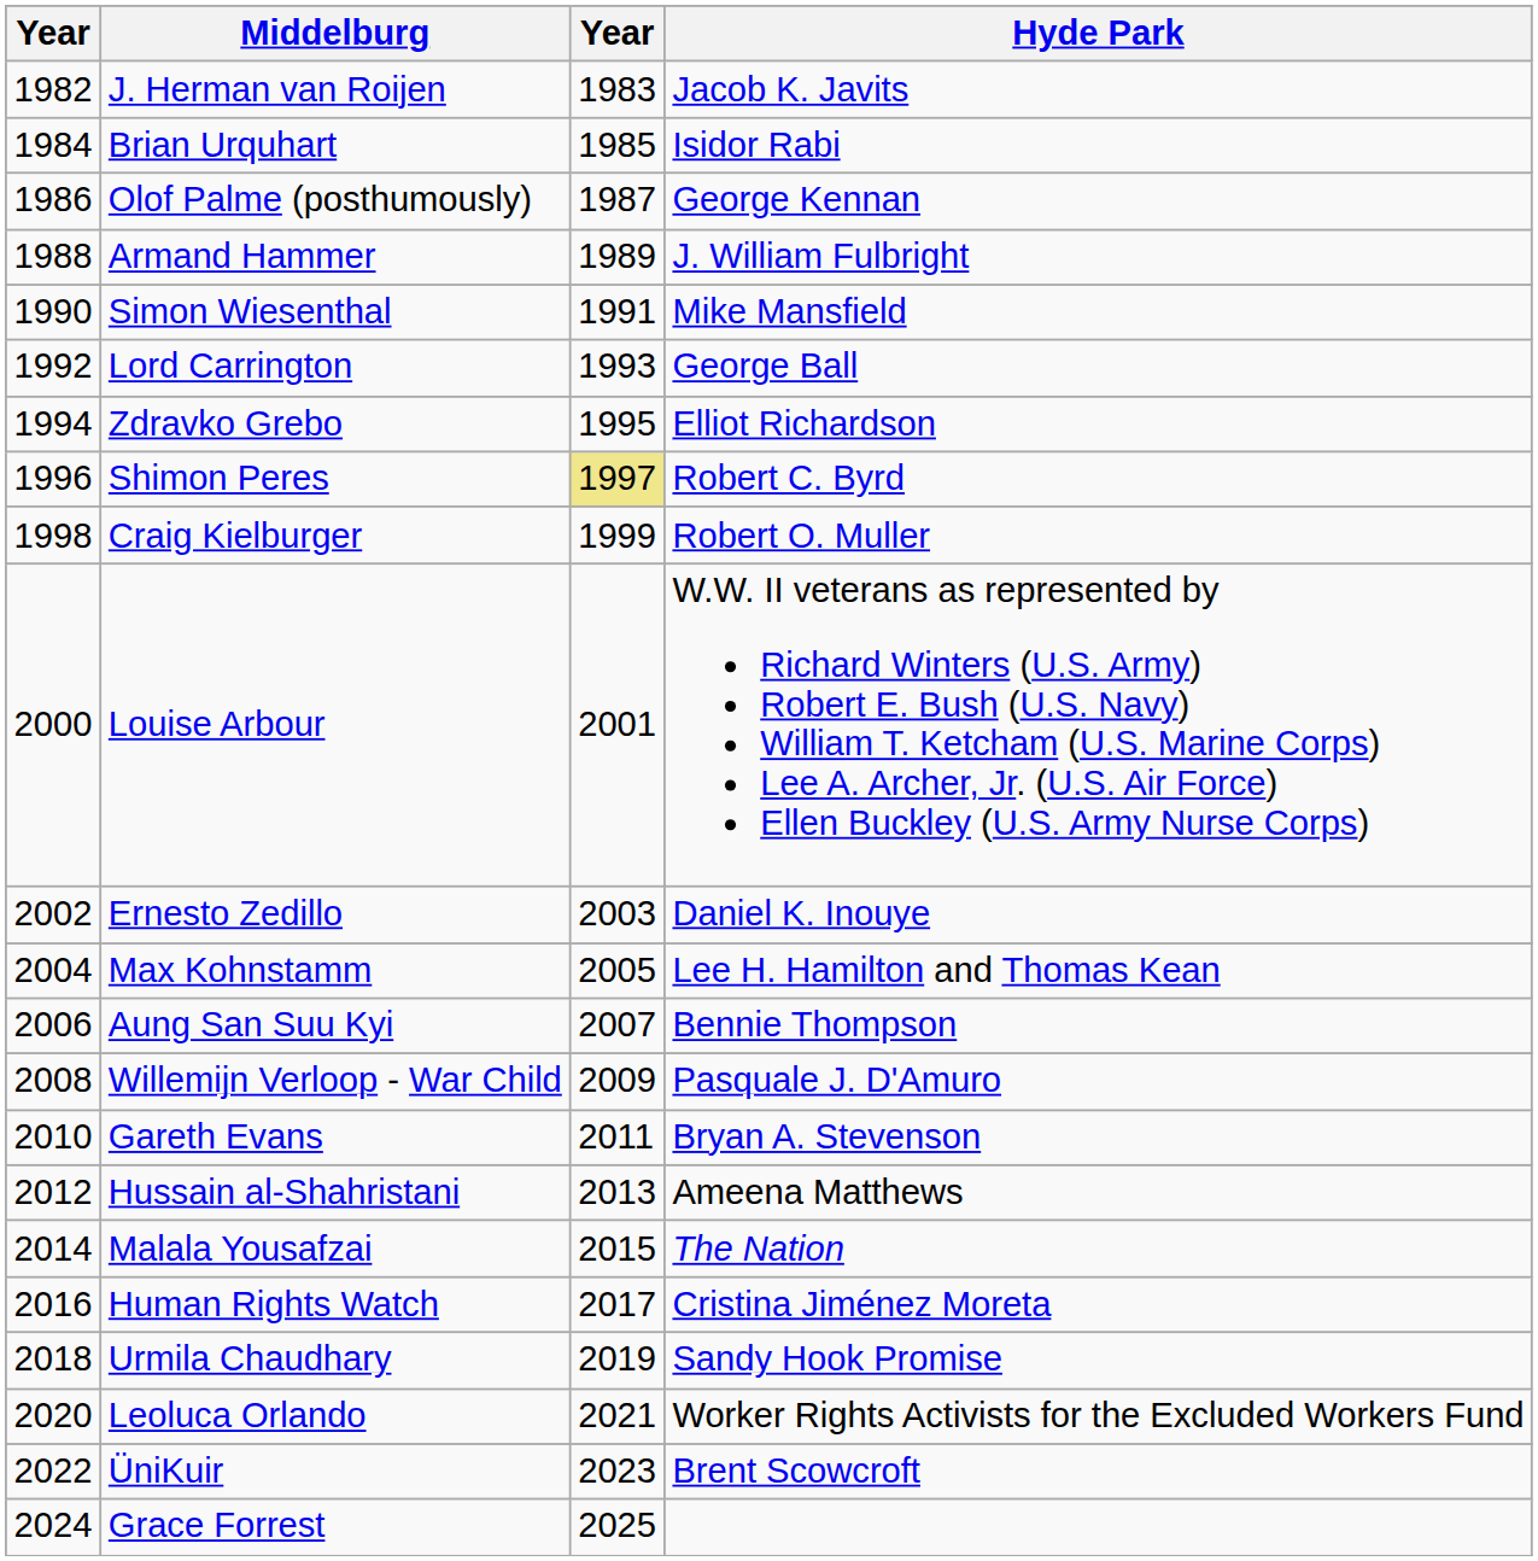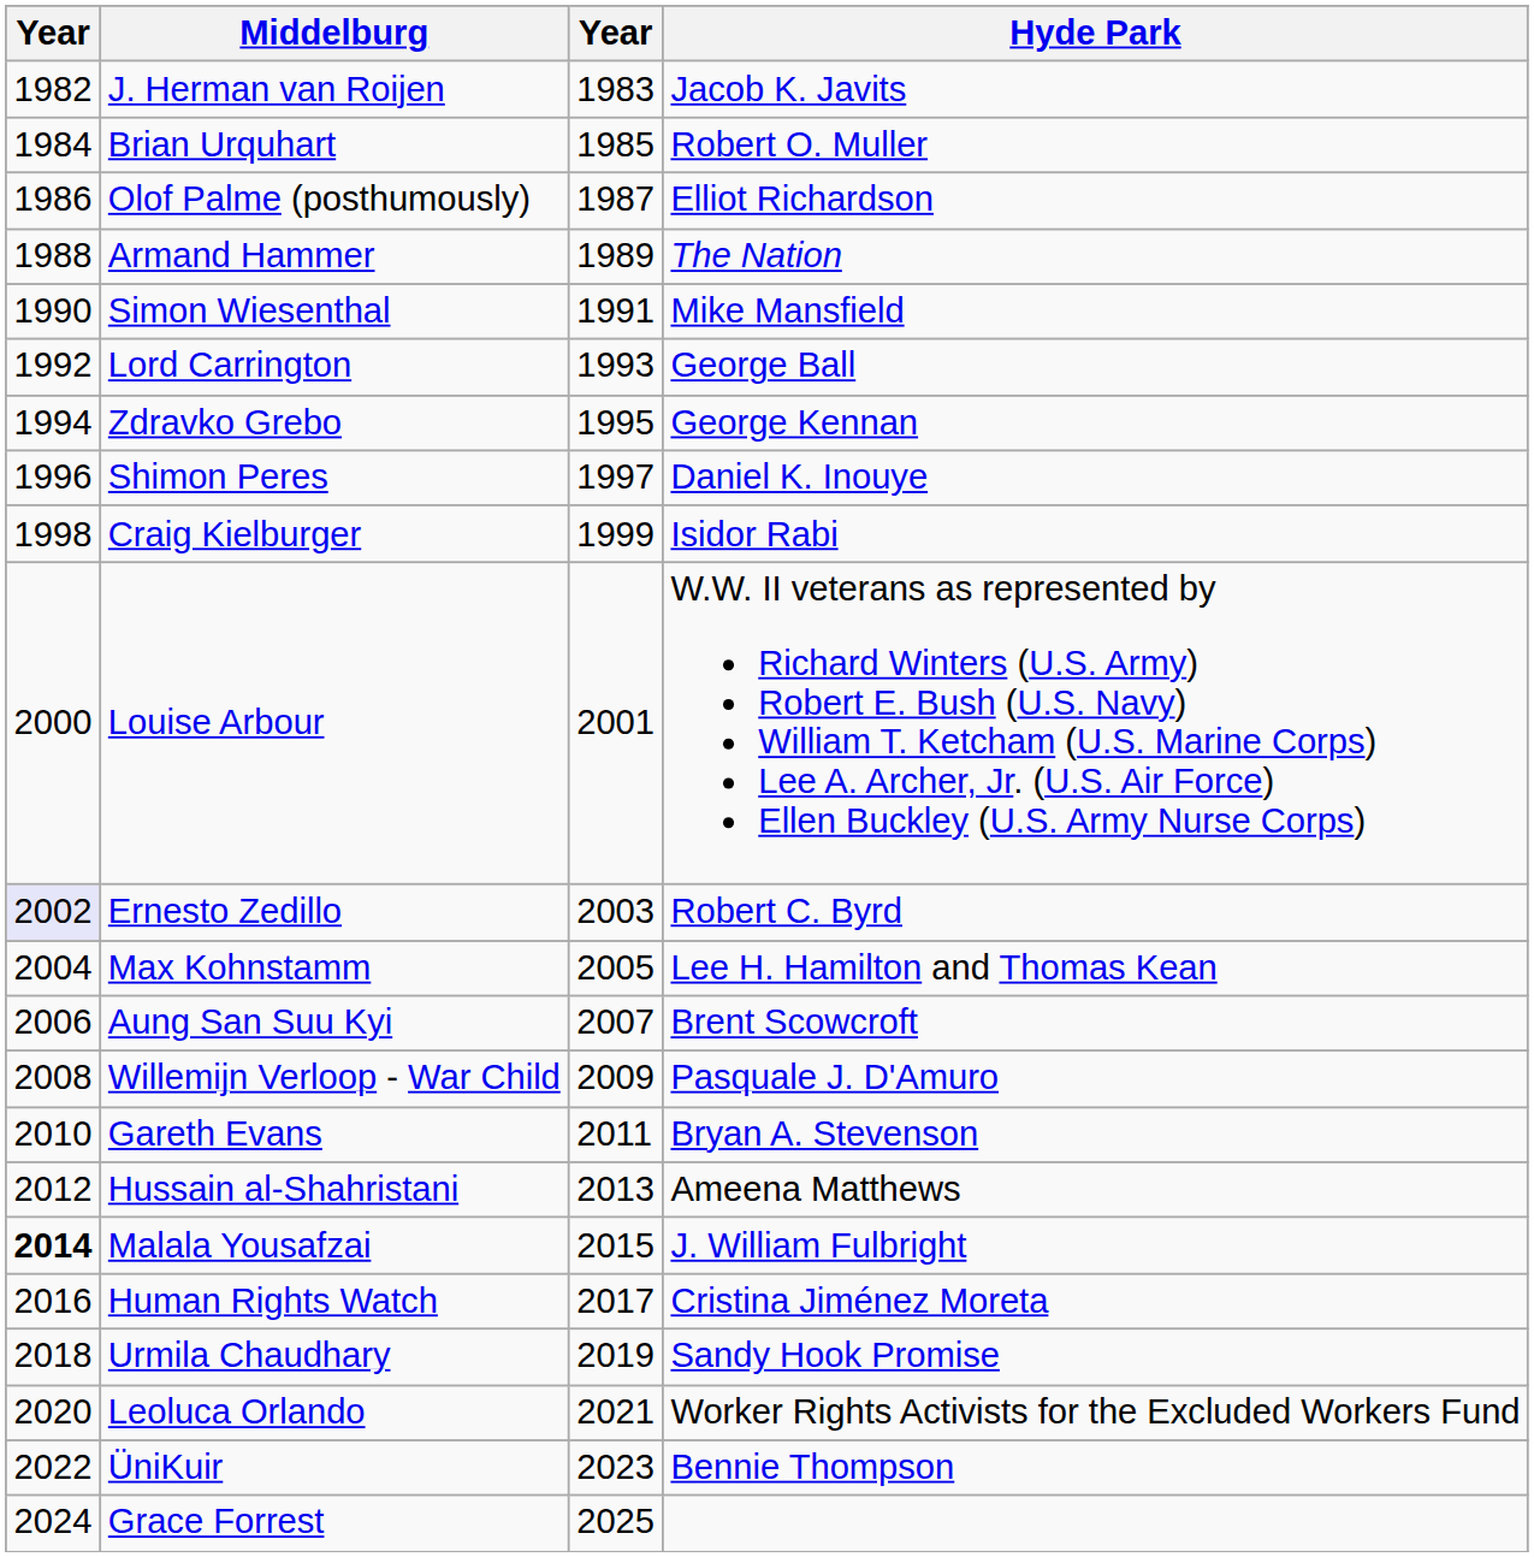 <table class="wikitable">
 <tr>
 <th>Year</th>
 <th><a href='#'>Middelburg</a></th>
 <th>Year</th>
 <th><a href='#'>Hyde Park</a></th>
 </tr>
 <tr>
 <td>1982</td>
 <td><a href='#'>J. Herman van Roijen</a></td>
 <td>1983</td>
 <td><a href='#'>Jacob K. Javits</a></td>
 </tr>
 <tr>
 <td>1984</td>
 <td><a href='#'>Brian Urquhart</a></td>
 <td>1985</td>
-<td><a href='#'>Isidor Rabi</a></td>
+<td><a href='#'>Robert O. Muller</a></td>
 </tr>
 <tr>
 <td>1986</td>
 <td><a href='#'>Olof Palme</a> (posthumously)</td>
 <td>1987</td>
-<td><a href='#'>George Kennan</a></td>
+<td><a href='#'>Elliot Richardson</a></td>
 </tr>
 <tr>
 <td>1988</td>
 <td><a href='#'>Armand Hammer</a></td>
 <td>1989</td>
-<td><a href='#'>J. William Fulbright</a></td>
+<td><em><a href='#'>The Nation</a></em></td>
 </tr>
 <tr>
 <td>1990</td>
 <td><a href='#'>Simon Wiesenthal</a></td>
 <td>1991</td>
 <td><a href='#'>Mike Mansfield</a></td>
 </tr>
 <tr>
 <td>1992</td>
 <td><a href='#'>Lord Carrington</a></td>
 <td>1993</td>
 <td><a href='#'>George Ball</a></td>
 </tr>
 <tr>
 <td>1994</td>
 <td><a href='#'>Zdravko Grebo</a></td>
 <td>1995</td>
-<td><a href='#'>Elliot Richardson</a></td>
+<td><a href='#'>George Kennan</a></td>
 </tr>
 <tr>
 <td>1996</td>
 <td><a href='#'>Shimon Peres</a></td>
-<td style="background: khaki;">1997</td>
-<td><a href='#'>Robert C. Byrd</a></td>
+<td>1997</td>
+<td><a href='#'>Daniel K. Inouye</a></td>
 </tr>
 <tr>
 <td>1998</td>
 <td><a href='#'>Craig Kielburger</a></td>
 <td>1999</td>
-<td><a href='#'>Robert O. Muller</a></td>
+<td><a href='#'>Isidor Rabi</a></td>
 </tr>
 <tr>
 <td>2000</td>
 <td><a href='#'>Louise Arbour</a></td>
 <td>2001</td>
 <td>W.W. II veterans as represented by<br><ul><li><a href='#'>Richard Winters</a> (<a href='#'>U.S. Army</a>)</li><li><a href='#'>Robert E. Bush</a> (<a href='#'>U.S. Navy</a>)</li><li><a href='#'>William T. Ketcham</a> (<a href='#'>U.S. Marine Corps</a>)</li><li><a href='#'>Lee A. Archer, Jr</a>. (<a href='#'>U.S. Air Force</a>)</li><li><a href='#'>Ellen Buckley</a> (<a href='#'>U.S. Army Nurse Corps</a>)</li></ul></td>
 </tr>
 <tr>
-<td>2002</td>
+<td style="background: lavender;">2002</td>
 <td><a href='#'>Ernesto Zedillo</a></td>
 <td>2003</td>
-<td><a href='#'>Daniel K. Inouye</a></td>
+<td><a href='#'>Robert C. Byrd</a></td>
 </tr>
 <tr>
 <td>2004</td>
 <td><a href='#'>Max Kohnstamm</a></td>
 <td>2005</td>
 <td><a href='#'>Lee H. Hamilton</a> and <a href='#'>Thomas Kean</a></td>
 </tr>
 <tr>
 <td>2006</td>
 <td><a href='#'>Aung San Suu Kyi</a></td>
 <td>2007</td>
-<td><a href='#'>Bennie Thompson</a></td>
+<td><a href='#'>Brent Scowcroft</a></td>
 </tr>
 <tr>
 <td>2008</td>
 <td><a href='#'>Willemijn Verloop</a> - <a href='#'>War Child</a></td>
 <td>2009</td>
 <td><a href='#'>Pasquale J. D'Amuro</a></td>
 </tr>
 <tr>
 <td>2010</td>
 <td><a href='#'>Gareth Evans</a></td>
 <td>2011</td>
 <td><a href='#'>Bryan A. Stevenson</a></td>
 </tr>
 <tr>
 <td>2012</td>
 <td><a href='#'>Hussain al-Shahristani</a></td>
 <td>2013</td>
 <td>Ameena Matthews</td>
 </tr>
 <tr>
-<td>2014</td>
+<td><strong>2014</strong></td>
 <td><a href='#'>Malala Yousafzai</a></td>
 <td>2015</td>
-<td><em><a href='#'>The Nation</a></em></td>
+<td><a href='#'>J. William Fulbright</a></td>
 </tr>
 <tr>
 <td>2016</td>
 <td><a href='#'>Human Rights Watch</a></td>
 <td>2017</td>
 <td><a href='#'>Cristina Jiménez Moreta</a></td>
 </tr>
 <tr>
 <td>2018</td>
 <td><a href='#'>Urmila Chaudhary</a></td>
 <td>2019</td>
 <td><a href='#'>Sandy Hook Promise</a></td>
 </tr>
 <tr>
 <td>2020</td>
 <td><a href='#'>Leoluca Orlando</a></td>
 <td>2021</td>
 <td>Worker Rights Activists for the Excluded Workers Fund</td>
 </tr>
 <tr>
 <td>2022</td>
 <td><a href='#'>ÜniKuir</a></td>
 <td>2023</td>
-<td><a href='#'>Brent Scowcroft</a></td>
+<td><a href='#'>Bennie Thompson</a></td>
 </tr>
 <tr>
 <td>2024</td>
 <td><a href='#'>Grace Forrest</a></td>
 <td>2025</td>
 <td></td>
 </tr>
 </table>
